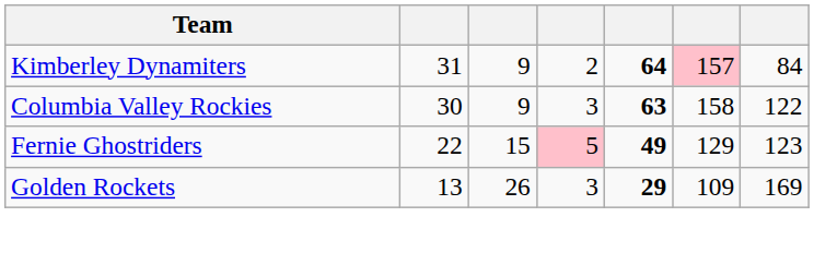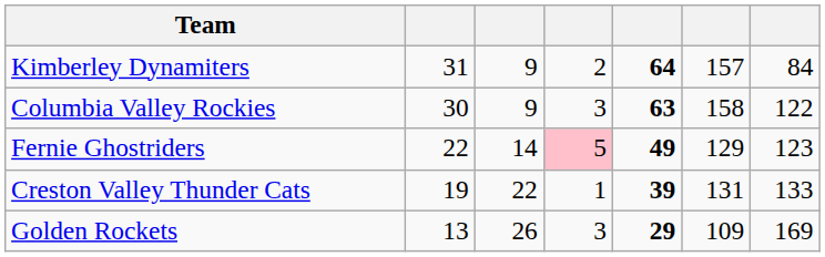 <table class="wikitable sortable" style="text-align: right">
 <tr>
 <th style="width:15em">Team</th>
 <th style="width:2.2em"></th>
 <th style="width:2.2em"></th>
 <th style="width:2.2em"></th>
 <th style="width:2.2em"></th>
 <th style="width:2.2em"></th>
 <th style="width:2.2em"></th>
 </tr>
 <tr>
 <td align="left"><a href='#'>Kimberley Dynamiters</a></td>
 <td>31</td>
 <td>9</td>
 <td>2</td>
 <td><strong>64</strong></td>
-<td style="background: pink;">157</td>
+<td>157</td>
 <td>84</td>
 </tr>
 <tr>
 <td align="left"><a href='#'>Columbia Valley Rockies</a></td>
 <td>30</td>
 <td>9</td>
 <td>3</td>
 <td><strong>63</strong></td>
 <td>158</td>
 <td>122</td>
 </tr>
 <tr>
 <td align="left"><a href='#'>Fernie Ghostriders</a></td>
 <td>22</td>
-<td>15</td>
+<td>14</td>
 <td style="background: pink;">5</td>
 <td><strong>49</strong></td>
 <td>129</td>
 <td>123</td>
+</tr>
+<tr>
+<td align="left"><a href='#'>Creston Valley Thunder Cats</a></td>
+<td>19</td>
+<td>22</td>
+<td>1</td>
+<td><strong>39</strong></td>
+<td>131</td>
+<td>133</td>
 </tr>
 <tr>
 <td align="left"><a href='#'>Golden Rockets</a></td>
 <td>13</td>
 <td>26</td>
 <td>3</td>
 <td><strong>29</strong></td>
 <td>109</td>
 <td>169</td>
 </tr>
 </table>
